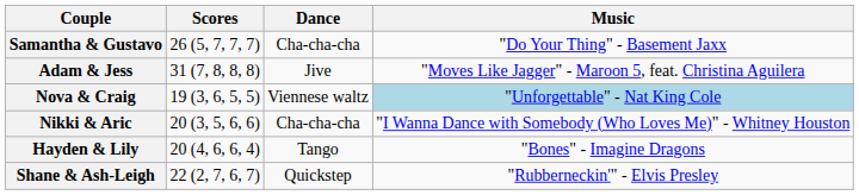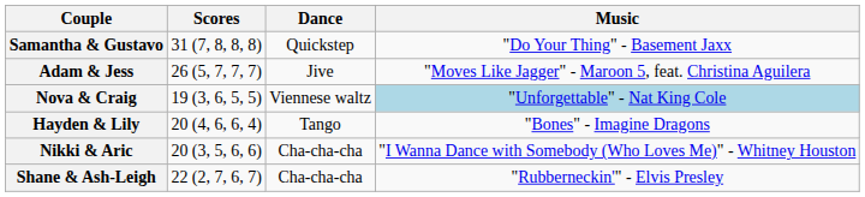 <table class="wikitable sortable" style="text-align:center;">
 <tr>
 <th scope="col">Couple</th>
 <th scope="col">Scores</th>
 <th scope="col" class="unsortable">Dance</th>
 <th scope="col" class="unsortable">Music</th>
 </tr>
 <tr>
 <th scope="row">Samantha & Gustavo</th>
-<td>26 (5, 7, 7, 7)</td>
-<td>Cha-cha-cha</td>
+<td>31 (7, 8, 8, 8)</td>
+<td>Quickstep</td>
 <td>"<a href='#'>Do Your Thing</a>" - <a href='#'>Basement Jaxx</a></td>
 </tr>
 <tr>
 <th scope="row">Adam & Jess</th>
-<td>31 (7, 8, 8, 8)</td>
+<td>26 (5, 7, 7, 7)</td>
 <td>Jive</td>
 <td>"<a href='#'>Moves Like Jagger</a>" - <a href='#'>Maroon 5</a>, feat. <a href='#'>Christina Aguilera</a></td>
 </tr>
 <tr>
 <th scope="row">Nova & Craig</th>
 <td>19 (3, 6, 5, 5)</td>
 <td>Viennese waltz</td>
 <td style="background: lightblue;">"<a href='#'>Unforgettable</a>" - <a href='#'>Nat King Cole</a></td>
 </tr>
 <tr>
+<th scope="row">Hayden & Lily</th>
+<td>20 (4, 6, 6, 4)</td>
+<td>Tango</td>
+<td>"<a href='#'>Bones</a>" - <a href='#'>Imagine Dragons</a></td>
+</tr>
+<tr>
 <th scope="row">Nikki & Aric</th>
 <td>20 (3, 5, 6, 6)</td>
 <td>Cha-cha-cha</td>
 <td>"<a href='#'>I Wanna Dance with Somebody (Who Loves Me)</a>" - <a href='#'>Whitney Houston</a></td>
 </tr>
 <tr>
-<th scope="row">Hayden & Lily</th>
-<td>20 (4, 6, 6, 4)</td>
-<td>Tango</td>
-<td>"<a href='#'>Bones</a>" - <a href='#'>Imagine Dragons</a></td>
-</tr>
-<tr>
 <th scope="row">Shane & Ash-Leigh</th>
 <td>22 (2, 7, 6, 7)</td>
-<td>Quickstep</td>
+<td>Cha-cha-cha</td>
 <td>"<a href='#'>Rubberneckin'</a>" - <a href='#'>Elvis Presley</a></td>
 </tr>
 </table>
